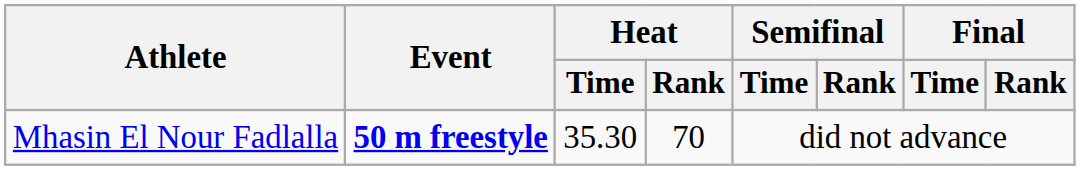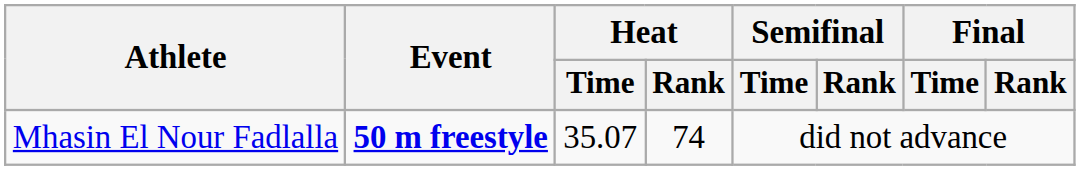 <table class=wikitable style="font-size:90%">
 <tr>
 <th rowspan="2">Athlete</th>
 <th rowspan="2">Event</th>
 <th colspan="2">Heat</th>
 <th colspan="2">Semifinal</th>
 <th colspan="2">Final</th>
 </tr>
 <tr style="font-size:95%">
 <th>Time</th>
 <th>Rank</th>
 <th>Time</th>
 <th>Rank</th>
 <th>Time</th>
 <th>Rank</th>
 </tr>
 <tr align=center>
 <td align=left><a href='#'>Mhasin El Nour Fadlalla</a></td>
 <td align=left><strong><a href='#'>50 m freestyle</a></strong></td>
-<td>35.30</td>
-<td>70</td>
+<td>35.07</td>
+<td>74</td>
 <td colspan=4>did not advance</td>
 </tr>
 </table>
